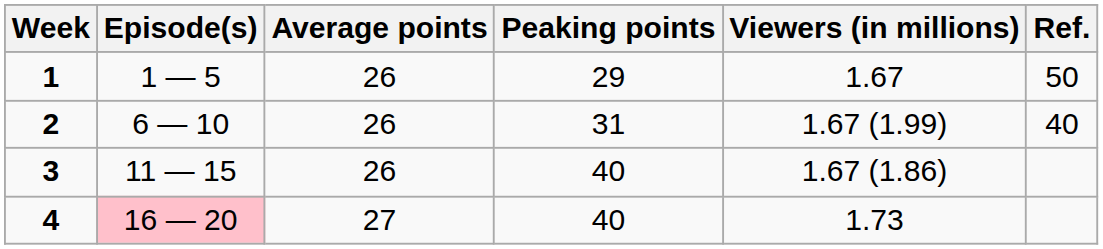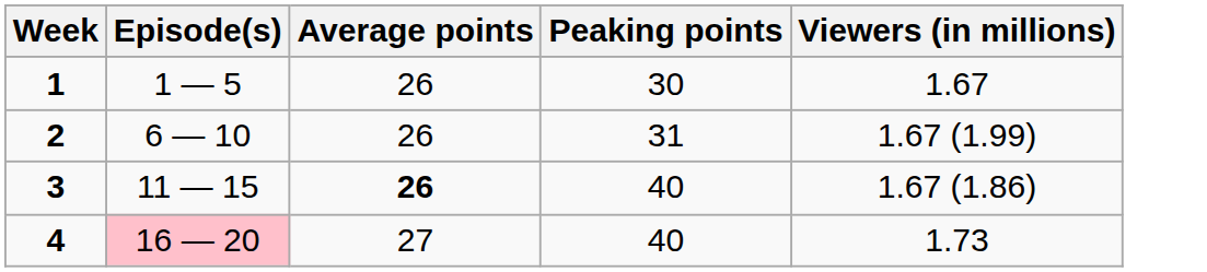 <table class="wikitable" style="text-align:center;">
 <tr>
 <th>Week</th>
 <th>Episode(s)</th>
 <th>Average points</th>
 <th>Peaking points</th>
 <th>Viewers (in millions)</th>
-<th>Ref.</th>
 </tr>
 <tr>
 <td><strong>1</strong></td>
 <td>1 — 5</td>
 <td>26</td>
-<td>29</td>
+<td>30</td>
 <td>1.67</td>
-<td>50</td>
 </tr>
 <tr>
 <td><strong>2</strong></td>
 <td>6 — 10</td>
 <td>26</td>
 <td>31</td>
 <td>1.67 (1.99)</td>
-<td>40</td>
 </tr>
 <tr>
 <td><strong>3</strong></td>
 <td>11 — 15</td>
-<td>26</td>
+<td><strong>26</strong></td>
 <td>40</td>
 <td>1.67 (1.86)</td>
-<td></td>
 </tr>
 <tr>
 <td><strong>4</strong></td>
 <td style="background: pink;">16 — 20</td>
 <td>27</td>
 <td>40</td>
 <td>1.73</td>
-<td></td>
 </tr>
 </table>
